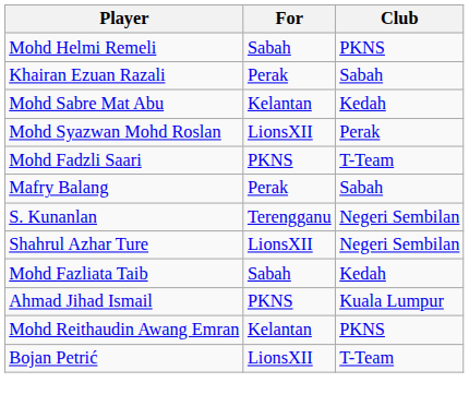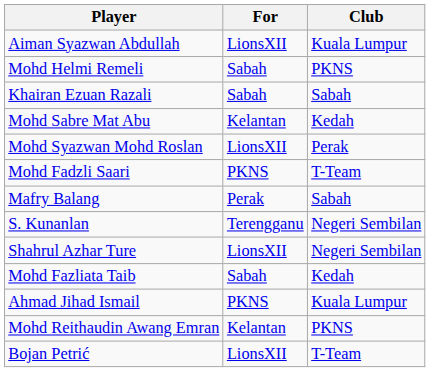 <table class="wikitable" style="text-align:left">
 <tr>
 <th>Player</th>
 <th>For</th>
 <th>Club</th>
+</tr>
+<tr>
+<td><a href='#'>Aiman Syazwan Abdullah</a></td>
+<td><a href='#'>LionsXII</a></td>
+<td><a href='#'>Kuala Lumpur</a></td>
 </tr>
 <tr>
 <td><a href='#'>Mohd Helmi Remeli</a></td>
 <td><a href='#'>Sabah</a></td>
 <td><a href='#'>PKNS</a></td>
 </tr>
 <tr>
 <td><a href='#'>Khairan Ezuan Razali</a></td>
-<td><a href='#'>Perak</a></td>
+<td><a href='#'>Sabah</a></td>
 <td><a href='#'>Sabah</a></td>
 </tr>
 <tr>
 <td><a href='#'>Mohd Sabre Mat Abu</a></td>
 <td><a href='#'>Kelantan</a></td>
 <td><a href='#'>Kedah</a></td>
 </tr>
 <tr>
 <td><a href='#'>Mohd Syazwan Mohd Roslan</a></td>
 <td><a href='#'>LionsXII</a></td>
 <td><a href='#'>Perak</a></td>
 </tr>
 <tr>
 <td><a href='#'>Mohd Fadzli Saari</a></td>
 <td><a href='#'>PKNS</a></td>
 <td><a href='#'>T-Team</a></td>
 </tr>
 <tr>
 <td><a href='#'>Mafry Balang</a></td>
 <td><a href='#'>Perak</a></td>
 <td><a href='#'>Sabah</a></td>
 </tr>
 <tr>
 <td><a href='#'>S. Kunanlan</a></td>
 <td><a href='#'>Terengganu</a></td>
 <td><a href='#'>Negeri Sembilan</a></td>
 </tr>
 <tr>
 <td><a href='#'>Shahrul Azhar Ture</a></td>
 <td><a href='#'>LionsXII</a></td>
 <td><a href='#'>Negeri Sembilan</a></td>
 </tr>
 <tr>
 <td><a href='#'>Mohd Fazliata Taib</a></td>
 <td><a href='#'>Sabah</a></td>
 <td><a href='#'>Kedah</a></td>
 </tr>
 <tr>
 <td><a href='#'>Ahmad Jihad Ismail</a></td>
 <td><a href='#'>PKNS</a></td>
 <td><a href='#'>Kuala Lumpur</a></td>
 </tr>
 <tr>
 <td><a href='#'>Mohd Reithaudin Awang Emran</a></td>
 <td><a href='#'>Kelantan</a></td>
 <td><a href='#'>PKNS</a></td>
 </tr>
 <tr>
 <td><a href='#'>Bojan Petrić</a></td>
 <td><a href='#'>LionsXII</a></td>
 <td><a href='#'>T-Team</a></td>
 </tr>
 </table>
